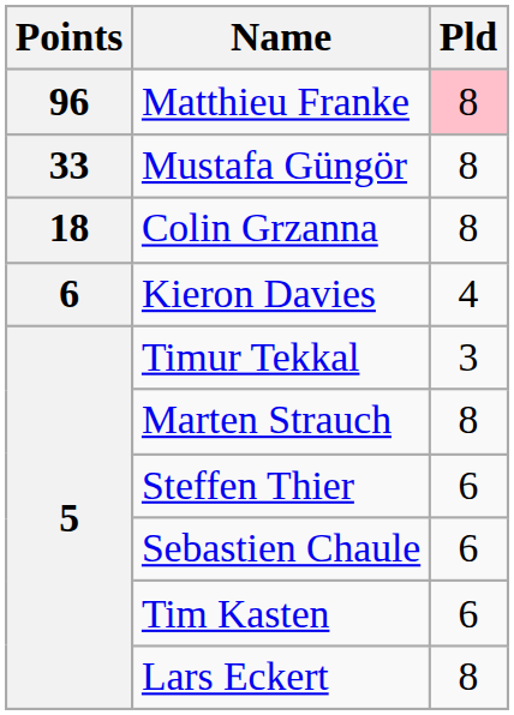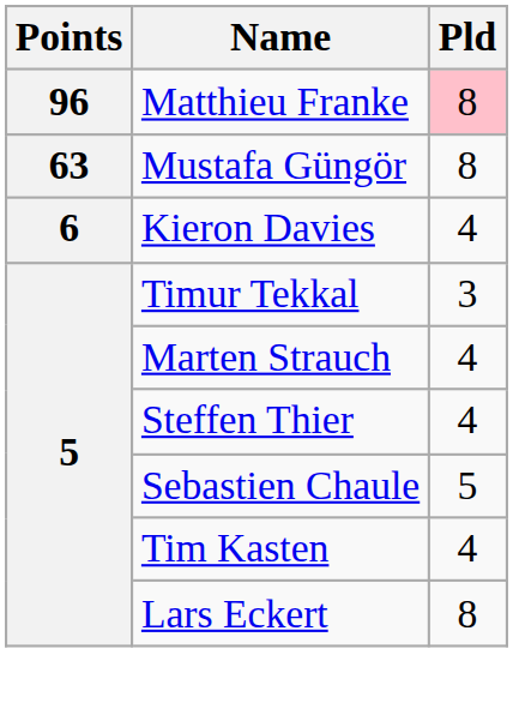 <table class="wikitable">
 <tr>
 <th>Points</th>
 <th>Name</th>
 <th>Pld</th>
 </tr>
 <tr>
 <th rowspan=1>96</th>
 <td><a href='#'>Matthieu Franke</a></td>
 <td align="center" style="background: pink;">8</td>
 </tr>
 <tr>
-<th rowspan=1>33</th>
+<th rowspan=1>63</th>
 <td><a href='#'>Mustafa Güngör</a></td>
-<td align="center">8</td>
-</tr>
-<tr>
-<th rowspan=1>18</th>
-<td><a href='#'>Colin Grzanna</a></td>
 <td align="center">8</td>
 </tr>
 <tr>
 <th rowspan=1>6</th>
 <td><a href='#'>Kieron Davies</a></td>
 <td align="center">4</td>
 </tr>
 <tr>
 <th rowspan=6>5</th>
 <td><a href='#'>Timur Tekkal</a></td>
 <td align="center">3</td>
 </tr>
 <tr>
 <td><a href='#'>Marten Strauch</a></td>
-<td align="center">8</td>
+<td align="center">4</td>
 </tr>
 <tr>
 <td><a href='#'>Steffen Thier</a></td>
-<td align="center">6</td>
+<td align="center">4</td>
 </tr>
 <tr>
 <td><a href='#'>Sebastien Chaule</a></td>
-<td align="center">6</td>
+<td align="center">5</td>
 </tr>
 <tr>
 <td><a href='#'>Tim Kasten</a></td>
-<td align="center">6</td>
+<td align="center">4</td>
 </tr>
 <tr>
 <td><a href='#'>Lars Eckert</a></td>
 <td align="center">8</td>
 </tr>
 </table>
